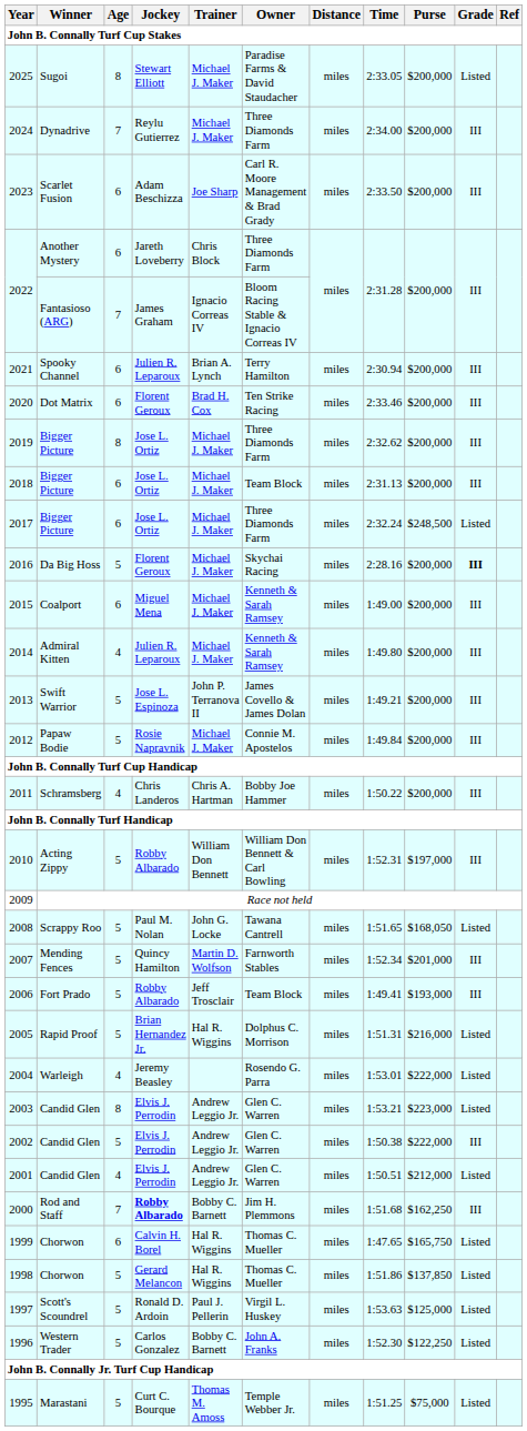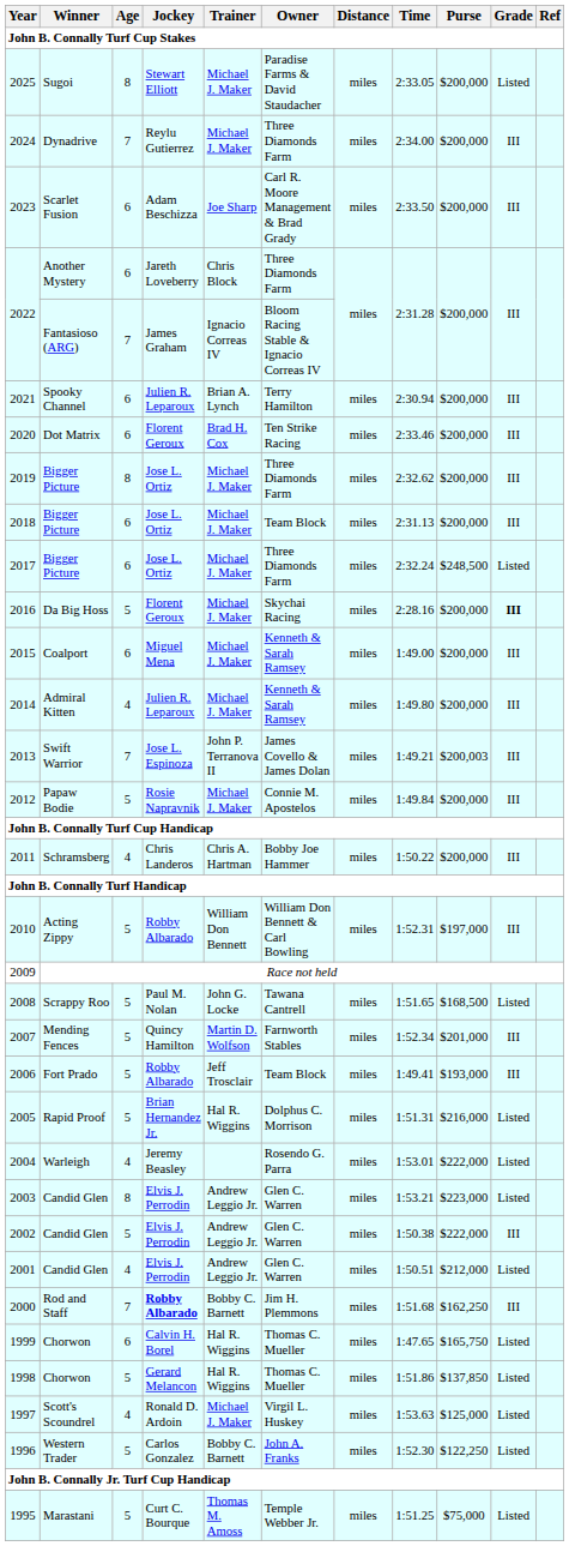 <table class="wikitable sortable">
 <tr>
 <th>Year</th>
 <th>Winner</th>
 <th>Age</th>
 <th>Jockey</th>
 <th>Trainer</th>
 <th>Owner</th>
 <th>Distance</th>
 <th>Time</th>
 <th>Purse</th>
 <th>Grade</th>
 <th>Ref</th>
 </tr>
 <tr style="font-size:90%; background-color:white">
 <td align="left" colspan=11><strong>John B. Connally Turf Cup Stakes</strong></td>
 </tr>
 <tr style="font-size:90%; background-color:lightcyan">
 <td align=center>2025</td>
 <td>Sugoi</td>
 <td align=center>8</td>
 <td><a href='#'>Stewart Elliott</a></td>
 <td><a href='#'>Michael J. Maker</a></td>
 <td>Paradise Farms & David Staudacher</td>
 <td align=center> miles</td>
 <td align=center>2:33.05</td>
 <td align=center>$200,000</td>
 <td align=center>Listed</td>
 <td></td>
 </tr>
 <tr style="font-size:90%; background-color:lightcyan">
 <td align=center>2024</td>
 <td>Dynadrive</td>
 <td align=center>7</td>
 <td>Reylu Gutierrez</td>
 <td><a href='#'>Michael J. Maker</a></td>
 <td>Three Diamonds Farm</td>
 <td align=center> miles</td>
 <td align=center>2:34.00</td>
 <td align=center>$200,000</td>
 <td align=center>III</td>
 <td></td>
 </tr>
 <tr style="font-size:90%; background-color:lightcyan">
 <td align=center>2023</td>
 <td>Scarlet Fusion</td>
 <td align=center>6</td>
 <td>Adam Beschizza</td>
 <td><a href='#'>Joe Sharp</a></td>
 <td>Carl R. Moore Management & Brad Grady</td>
 <td align=center> miles</td>
 <td align=center>2:33.50</td>
 <td align=center>$200,000</td>
 <td align=center>III</td>
 <td></td>
 </tr>
 <tr style="font-size:90%; background-color:lightcyan">
 <td align=center rowspan=2>2022</td>
 <td>Another Mystery</td>
 <td align=center>6</td>
 <td>Jareth Loveberry</td>
 <td>Chris Block</td>
 <td>Three Diamonds Farm</td>
 <td align=center rowspan=2> miles</td>
 <td align=center rowspan=2>2:31.28</td>
 <td align=center rowspan=2>$200,000</td>
 <td align=center rowspan=2>III</td>
 <td rowspan=2></td>
 </tr>
 <tr style="font-size:90%; background-color:lightcyan">
 <td>Fantasioso (<a href='#'>ARG</a>)</td>
 <td align=center>7</td>
 <td>James Graham</td>
 <td>Ignacio Correas IV</td>
 <td>Bloom Racing Stable & Ignacio Correas IV</td>
 </tr>
 <tr style="font-size:90%; background-color:lightcyan">
 <td align=center>2021</td>
 <td>Spooky Channel</td>
 <td align=center>6</td>
 <td><a href='#'>Julien R. Leparoux</a></td>
 <td>Brian A. Lynch</td>
 <td>Terry Hamilton</td>
 <td align=center> miles</td>
 <td align=center>2:30.94</td>
 <td align=center>$200,000</td>
 <td align=center>III</td>
 <td></td>
 </tr>
 <tr style="font-size:90%; background-color:lightcyan">
 <td align=center>2020</td>
 <td>Dot Matrix</td>
 <td align=center>6</td>
 <td><a href='#'>Florent Geroux</a></td>
 <td><a href='#'>Brad H. Cox</a></td>
 <td>Ten Strike Racing</td>
 <td align=center> miles</td>
 <td align=center>2:33.46</td>
 <td align=center>$200,000</td>
 <td align=center>III</td>
 <td></td>
 </tr>
 <tr style="font-size:90%; background-color:lightcyan">
 <td align=center>2019</td>
 <td><a href='#'>Bigger Picture</a></td>
 <td align=center>8</td>
 <td><a href='#'>Jose L. Ortiz</a></td>
 <td><a href='#'>Michael J. Maker</a></td>
 <td>Three Diamonds Farm</td>
 <td align=center> miles</td>
 <td align=center>2:32.62</td>
 <td align=center>$200,000</td>
 <td align=center>III</td>
 <td></td>
 </tr>
 <tr style="font-size:90%; background-color:lightcyan">
 <td align=center>2018</td>
 <td><a href='#'>Bigger Picture</a></td>
 <td align=center>6</td>
 <td><a href='#'>Jose L. Ortiz</a></td>
 <td><a href='#'>Michael J. Maker</a></td>
 <td>Team Block</td>
 <td align=center> miles</td>
 <td align=center>2:31.13</td>
 <td align=center>$200,000</td>
 <td align=center>III</td>
 <td></td>
 </tr>
 <tr style="font-size:90%; background-color:lightcyan">
 <td align=center>2017</td>
 <td><a href='#'>Bigger Picture</a></td>
 <td align=center>6</td>
 <td><a href='#'>Jose L. Ortiz</a></td>
 <td><a href='#'>Michael J. Maker</a></td>
 <td>Three Diamonds Farm</td>
 <td align=center> miles</td>
 <td align=center>2:32.24</td>
 <td align=center>$248,500</td>
 <td align=center>Listed</td>
 <td></td>
 </tr>
 <tr style="font-size:90%; background-color:lightcyan">
 <td align=center>2016</td>
 <td>Da Big Hoss</td>
 <td align=center>5</td>
 <td><a href='#'>Florent Geroux</a></td>
 <td><a href='#'>Michael J. Maker</a></td>
 <td>Skychai Racing</td>
 <td align=center> miles</td>
 <td align=center>2:28.16</td>
 <td align=center>$200,000</td>
 <td align=center><strong>III</strong></td>
 <td></td>
 </tr>
 <tr style="font-size:90%; background-color:lightcyan">
 <td align=center>2015</td>
 <td>Coalport</td>
 <td align=center>6</td>
 <td><a href='#'>Miguel Mena</a></td>
 <td><a href='#'>Michael J. Maker</a></td>
 <td><a href='#'>Kenneth & Sarah Ramsey</a></td>
 <td align=center> miles</td>
 <td align=center>1:49.00</td>
 <td align=center>$200,000</td>
 <td align=center>III</td>
 <td></td>
 </tr>
 <tr style="font-size:90%; background-color:lightcyan">
 <td align=center>2014</td>
 <td>Admiral Kitten</td>
 <td align=center>4</td>
 <td><a href='#'>Julien R. Leparoux</a></td>
 <td><a href='#'>Michael J. Maker</a></td>
 <td><a href='#'>Kenneth & Sarah Ramsey</a></td>
 <td align=center> miles</td>
 <td align=center>1:49.80</td>
 <td align=center>$200,000</td>
 <td align=center>III</td>
 <td></td>
 </tr>
 <tr style="font-size:90%; background-color:lightcyan">
 <td align=center>2013</td>
 <td>Swift Warrior</td>
-<td align=center>5</td>
+<td align=center>7</td>
 <td><a href='#'>Jose L. Espinoza</a></td>
 <td>John P. Terranova II</td>
 <td>James Covello & James Dolan</td>
 <td align=center> miles</td>
 <td align=center>1:49.21</td>
-<td align=center>$200,000</td>
+<td align=center>$200,003</td>
 <td align=center>III</td>
 <td></td>
 </tr>
 <tr style="font-size:90%; background-color:lightcyan">
 <td align=center>2012</td>
 <td>Papaw Bodie</td>
 <td align=center>5</td>
 <td><a href='#'>Rosie Napravnik</a></td>
 <td><a href='#'>Michael J. Maker</a></td>
 <td>Connie M. Apostelos</td>
 <td align=center> miles</td>
 <td align=center>1:49.84</td>
 <td align=center>$200,000</td>
 <td align=center>III</td>
 <td></td>
 </tr>
 <tr style="font-size:90%; background-color:white">
 <td align="left" colspan=11><strong>John B. Connally Turf Cup Handicap</strong></td>
 </tr>
 <tr style="font-size:90%; background-color:lightcyan">
 <td align=center>2011</td>
 <td>Schramsberg</td>
 <td align=center>4</td>
 <td>Chris Landeros</td>
 <td>Chris A. Hartman</td>
 <td>Bobby Joe Hammer</td>
 <td align=center> miles</td>
 <td align=center>1:50.22</td>
 <td align=center>$200,000</td>
 <td align=center>III</td>
 <td></td>
 </tr>
 <tr style="font-size:90%; background-color:white">
 <td align="left" colspan=11><strong>John B. Connally Turf Handicap</strong></td>
 </tr>
 <tr style="font-size:90%; background-color:lightcyan">
 <td align=center>2010</td>
 <td>Acting Zippy</td>
 <td align=center>5</td>
 <td><a href='#'>Robby Albarado</a></td>
 <td>William Don Bennett</td>
 <td>William Don Bennett & Carl Bowling</td>
 <td align=center> miles</td>
 <td align=center>1:52.31</td>
 <td align=center>$197,000</td>
 <td align=center>III</td>
 <td></td>
 </tr>
 <tr style="font-size:90%; background-color:white">
 <td align="center">2009</td>
 <td align="center" colspan=10><em>Race not held</em></td>
 </tr>
 <tr style="font-size:90%; background-color:lightcyan">
 <td align=center>2008</td>
 <td>Scrappy Roo</td>
 <td align=center>5</td>
 <td>Paul M. Nolan</td>
 <td>John G. Locke</td>
 <td>Tawana Cantrell</td>
 <td align=center> miles</td>
 <td align=center>1:51.65</td>
-<td align=center>$168,050</td>
+<td align=center>$168,500</td>
 <td align=center>Listed</td>
 <td></td>
 </tr>
 <tr style="font-size:90%; background-color:lightcyan">
 <td align=center>2007</td>
 <td>Mending Fences</td>
 <td align=center>5</td>
 <td>Quincy Hamilton</td>
 <td><a href='#'>Martin D. Wolfson</a></td>
 <td>Farnworth Stables</td>
 <td align=center> miles</td>
 <td align=center>1:52.34</td>
 <td align=center>$201,000</td>
 <td align=center>III</td>
 <td></td>
 </tr>
 <tr style="font-size:90%; background-color:lightcyan">
 <td align=center>2006</td>
 <td>Fort Prado</td>
 <td align=center>5</td>
 <td><a href='#'>Robby Albarado</a></td>
 <td>Jeff Trosclair</td>
 <td>Team Block</td>
 <td align=center> miles</td>
 <td align=center>1:49.41</td>
 <td align=center>$193,000</td>
 <td align=center>III</td>
 <td></td>
 </tr>
 <tr style="font-size:90%; background-color:lightcyan">
 <td align=center>2005</td>
 <td>Rapid Proof</td>
 <td align=center>5</td>
 <td><a href='#'>Brian Hernandez Jr.</a></td>
 <td>Hal R. Wiggins</td>
 <td>Dolphus C. Morrison</td>
 <td align=center> miles</td>
 <td align=center>1:51.31</td>
 <td align=center>$216,000</td>
 <td align=center>Listed</td>
 <td></td>
 </tr>
 <tr style="font-size:90%; background-color:lightcyan">
 <td align=center>2004</td>
 <td>Warleigh</td>
 <td align=center>4</td>
 <td>Jeremy Beasley</td>
 <td></td>
 <td>Rosendo G. Parra</td>
 <td align=center> miles</td>
 <td align=center>1:53.01</td>
 <td align=center>$222,000</td>
 <td align=center>Listed</td>
 <td></td>
 </tr>
 <tr style="font-size:90%; background-color:lightcyan">
 <td align=center>2003</td>
 <td>Candid Glen</td>
 <td align=center>8</td>
 <td><a href='#'>Elvis J. Perrodin</a></td>
 <td>Andrew Leggio Jr.</td>
 <td>Glen C. Warren</td>
 <td align=center> miles</td>
 <td align=center>1:53.21</td>
 <td align=center>$223,000</td>
 <td align=center>Listed</td>
 <td></td>
 </tr>
 <tr style="font-size:90%; background-color:lightcyan">
 <td align=center>2002</td>
 <td>Candid Glen</td>
 <td align=center>5</td>
 <td><a href='#'>Elvis J. Perrodin</a></td>
 <td>Andrew Leggio Jr.</td>
 <td>Glen C. Warren</td>
 <td align=center> miles</td>
 <td align=center>1:50.38</td>
 <td align=center>$222,000</td>
 <td align=center>III</td>
 <td></td>
 </tr>
 <tr style="font-size:90%; background-color:lightcyan">
 <td align=center>2001</td>
 <td>Candid Glen</td>
 <td align=center>4</td>
 <td><a href='#'>Elvis J. Perrodin</a></td>
 <td>Andrew Leggio Jr.</td>
 <td>Glen C. Warren</td>
 <td align=center> miles</td>
 <td align=center>1:50.51</td>
 <td align=center>$212,000</td>
 <td align=center>Listed</td>
 <td></td>
 </tr>
 <tr style="font-size:90%; background-color:lightcyan">
 <td align=center>2000</td>
 <td>Rod and Staff</td>
 <td align=center>7</td>
 <td><strong><a href='#'>Robby Albarado</a></strong></td>
 <td>Bobby C. Barnett</td>
 <td>Jim H. Plemmons</td>
 <td align=center> miles</td>
 <td align=center>1:51.68</td>
 <td align=center>$162,250</td>
 <td align=center>III</td>
 <td></td>
 </tr>
 <tr style="font-size:90%; background-color:lightcyan">
 <td align=center>1999</td>
 <td>Chorwon</td>
 <td align=center>6</td>
 <td><a href='#'>Calvin H. Borel</a></td>
 <td>Hal R. Wiggins</td>
 <td>Thomas C. Mueller</td>
 <td align=center> miles</td>
 <td align=center>1:47.65</td>
 <td align=center>$165,750</td>
 <td align=center>Listed</td>
 <td></td>
 </tr>
 <tr style="font-size:90%; background-color:lightcyan">
 <td align=center>1998</td>
 <td>Chorwon</td>
 <td align=center>5</td>
 <td><a href='#'>Gerard Melancon</a></td>
 <td>Hal R. Wiggins</td>
 <td>Thomas C. Mueller</td>
 <td align=center> miles</td>
 <td align=center>1:51.86</td>
 <td align=center>$137,850</td>
 <td align=center>Listed</td>
 <td></td>
 </tr>
 <tr style="font-size:90%; background-color:lightcyan">
 <td align=center>1997</td>
 <td>Scott's Scoundrel</td>
-<td align=center>5</td>
+<td align=center>4</td>
 <td>Ronald D. Ardoin</td>
-<td>Paul J. Pellerin</td>
+<td><a href='#'>Michael J. Maker</a></td>
 <td>Virgil L. Huskey</td>
 <td align=center> miles</td>
 <td align=center>1:53.63</td>
 <td align=center>$125,000</td>
 <td align=center>Listed</td>
 <td></td>
 </tr>
 <tr style="font-size:90%; background-color:lightcyan">
 <td align=center>1996</td>
 <td>Western Trader</td>
 <td align=center>5</td>
 <td>Carlos Gonzalez</td>
 <td>Bobby C. Barnett</td>
 <td><a href='#'>John A. Franks</a></td>
 <td align=center> miles</td>
 <td align=center>1:52.30</td>
 <td align=center>$122,250</td>
 <td align=center>Listed</td>
 <td></td>
 </tr>
 <tr style="font-size:90%; background-color:white">
 <td align="left" colspan=11><strong>John B. Connally Jr. Turf Cup Handicap</strong></td>
 </tr>
 <tr style="font-size:90%; background-color:lightcyan">
 <td align=center>1995</td>
 <td>Marastani</td>
 <td align=center>5</td>
 <td>Curt C. Bourque</td>
 <td><a href='#'>Thomas M. Amoss</a></td>
 <td>Temple Webber Jr.</td>
 <td align=center> miles</td>
 <td align=center>1:51.25</td>
 <td align=center>$75,000</td>
 <td align=center>Listed</td>
 <td></td>
 </tr>
 </table>
